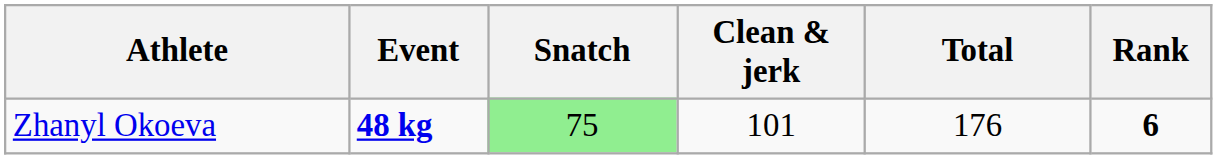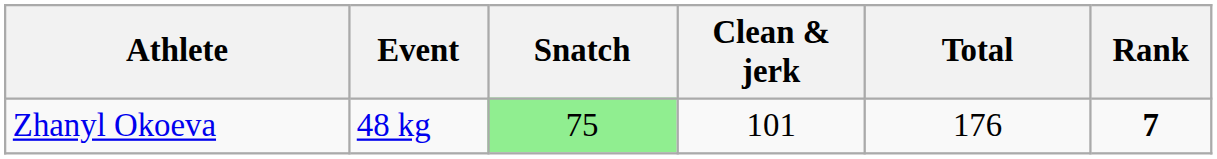 <table class="wikitable" width="60%" style="text-align:center; font-size:90%">
 <tr>
 <th width="20%">Athlete</th>
 <th width="8%">Event</th>
 <th width="11%">Snatch</th>
 <th width="11%">Clean & jerk</th>
 <th width="13%">Total</th>
 <th width="6%">Rank</th>
 </tr>
 <tr>
 <td align="left"><a href='#'>Zhanyl Okoeva</a></td>
-<td align="left"><strong><a href='#'>48 kg</a></strong></td>
+<td align="left"><a href='#'>48 kg</a></td>
 <td style="background: lightgreen;">75</td>
 <td>101</td>
 <td>176</td>
-<td><strong>6</strong></td>
+<td><strong>7</strong></td>
 </tr>
 </table>
